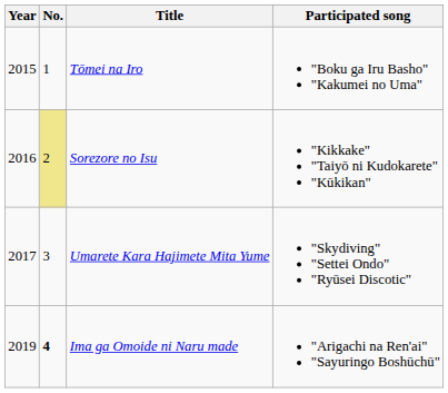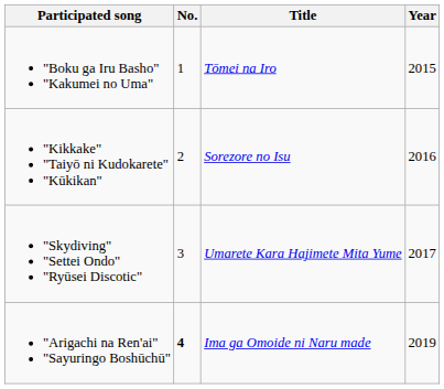 <table class="wikitable sortable">
 <tr>
-<th>Year</th>
+<th class="unsortable">Participated song</th>
 <th data-sort-type="number">No.</th>
 <th>Title</th>
-<th class="unsortable">Participated song</th>
+<th>Year</th>
 </tr>
 <tr>
-<td>2015</td>
+<td><br><ul><li>"Boku ga Iru Basho"</li><li>"Kakumei no Uma"</li></ul></td>
 <td>1</td>
 <td><em><a href='#'>Tōmei na Iro</a></em></td>
-<td><br><ul><li>"Boku ga Iru Basho"</li><li>"Kakumei no Uma"</li></ul></td>
+<td>2015</td>
 </tr>
 <tr>
+<td><br><ul><li>"Kikkake"</li><li>"Taiyō ni Kudokarete"</li><li>"Kūkikan"</li></ul></td>
+<td>2</td>
+<td><em><a href='#'>Sorezore no Isu</a></em></td>
 <td>2016</td>
-<td style="background: khaki;">2</td>
-<td><em><a href='#'>Sorezore no Isu</a></em></td>
-<td><br><ul><li>"Kikkake"</li><li>"Taiyō ni Kudokarete"</li><li>"Kūkikan"</li></ul></td>
 </tr>
 <tr>
-<td>2017</td>
+<td><br><ul><li>"Skydiving"</li><li>"Settei Ondo"</li><li>"Ryūsei Discotic"</li></ul></td>
 <td>3</td>
 <td><em><a href='#'>Umarete Kara Hajimete Mita Yume</a></em></td>
-<td><br><ul><li>"Skydiving"</li><li>"Settei Ondo"</li><li>"Ryūsei Discotic"</li></ul></td>
+<td>2017</td>
 </tr>
 <tr>
-<td>2019</td>
+<td><br><ul><li>"Arigachi na Ren'ai"</li><li>"Sayuringo Boshūchū"</li></ul></td>
 <td><strong>4</strong></td>
 <td><em><a href='#'>Ima ga Omoide ni Naru made</a></em></td>
-<td><br><ul><li>"Arigachi na Ren'ai"</li><li>"Sayuringo Boshūchū"</li></ul></td>
+<td>2019</td>
 </tr>
 </table>
